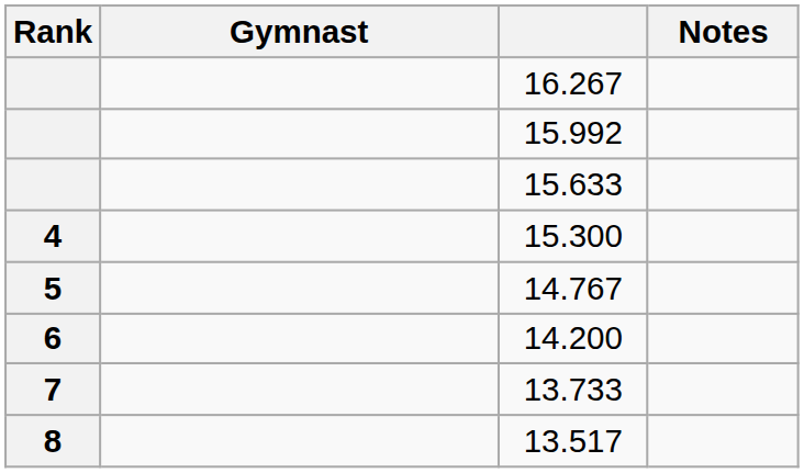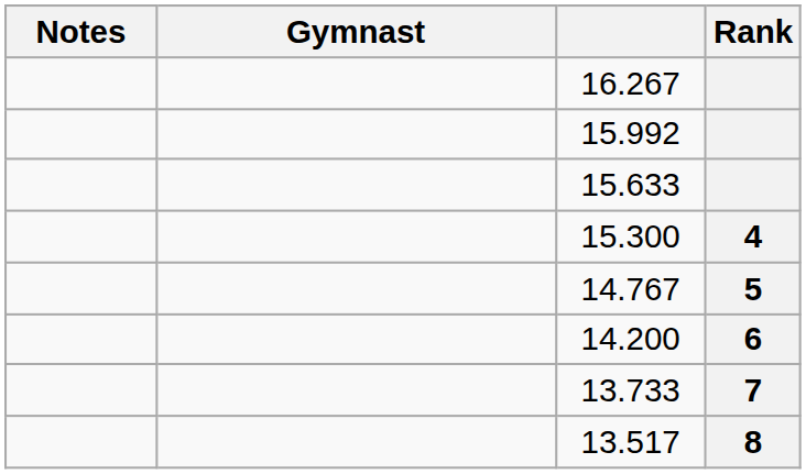 <table class="wikitable sortable" style="text-align:center; font-size:90%">
 <tr>
-<th scope="col" style="width:20px;">Rank</th>
+<th ! scope="col" style="width:60px;">Notes</th>
 <th ! scope="col" style="width:170px;">Gymnast</th>
 <th ! scope="col" style="width:60px;"></th>
-<th ! scope="col" style="width:60px;">Notes</th>
+<th scope="col" style="width:20px;">Rank</th>
 </tr>
 <tr>
-<th scope=row></th>
+<td></td>
 <td align=left></td>
 <td>16.267</td>
-<td></td>
+<th scope=row></th>
 </tr>
 <tr>
-<th scope=row></th>
+<td></td>
 <td align=left></td>
 <td>15.992</td>
-<td></td>
+<th scope=row></th>
 </tr>
 <tr>
-<th scope=row></th>
+<td></td>
 <td align=left></td>
 <td>15.633</td>
-<td></td>
+<th scope=row></th>
 </tr>
 <tr>
-<th scope=row>4</th>
+<td></td>
 <td align=left></td>
 <td>15.300</td>
-<td></td>
+<th scope=row>4</th>
 </tr>
 <tr>
-<th scope=row>5</th>
+<td></td>
 <td align=left></td>
 <td>14.767</td>
-<td></td>
+<th scope=row>5</th>
 </tr>
 <tr>
-<th scope=row>6</th>
+<td></td>
 <td align=left></td>
 <td>14.200</td>
-<td></td>
+<th scope=row>6</th>
 </tr>
 <tr>
-<th scope=row>7</th>
+<td></td>
 <td align=left></td>
 <td>13.733</td>
-<td></td>
+<th scope=row>7</th>
 </tr>
 <tr>
-<th scope=row>8</th>
+<td></td>
 <td align=left></td>
 <td>13.517</td>
-<td></td>
+<th scope=row>8</th>
 </tr>
 </table>
